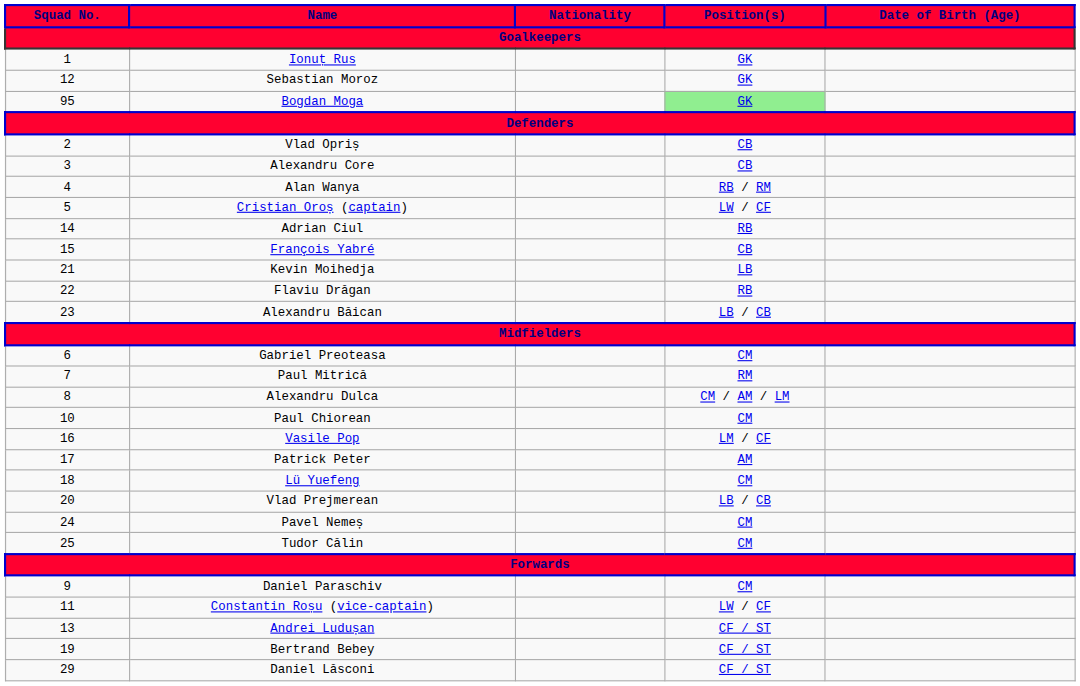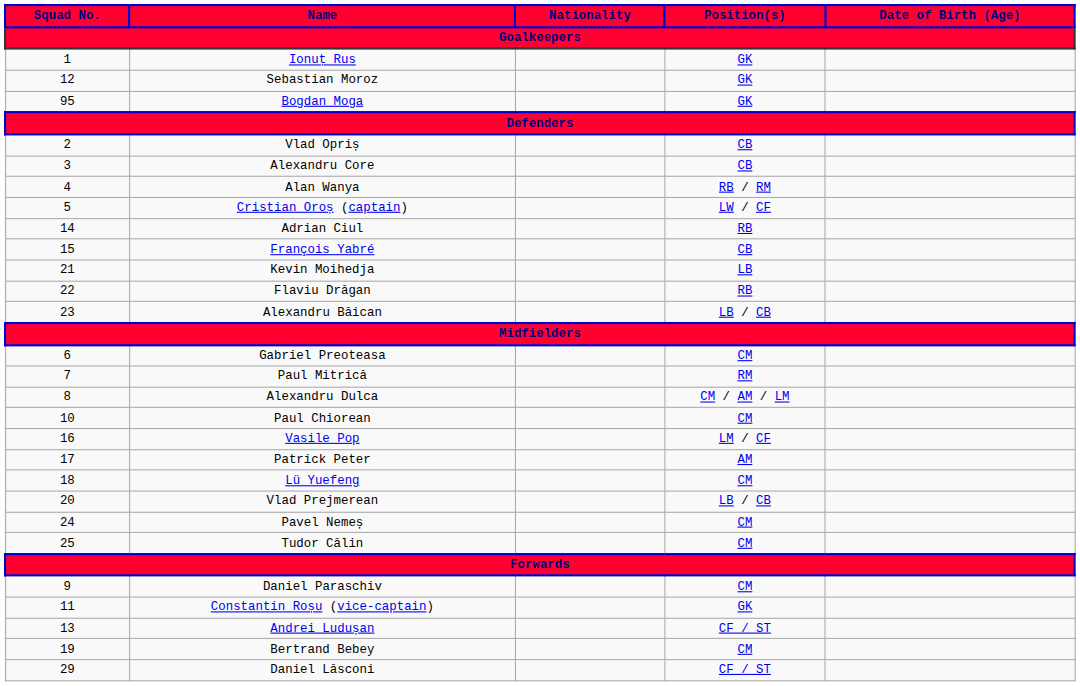 <table class="wikitable" style="text-align:center; font-size:90%; width:80%;">
 <tr>
 <th style="background:#FF0030;color:#000080;border:2px solid #0000CD;text-align:center;">Squad No.</th>
 <th style="background:#FF0030;color:#000080;border:2px solid #0000CD;text-align:center;">Name</th>
 <th style="background:#FF0030;color:#000080;border:2px solid #0000CD;text-align:center;">Nationality</th>
 <th style="background:#FF0030;color:#000080;border:2px solid #0000CD;text-align:center;">Position(s)</th>
 <th style="background:#FF0030;color:#000080;border:2px solid #0000CD;text-align:center;">Date of Birth (Age)</th>
 </tr>
 <tr>
 <th colspan="5" style="background:#FF0030;color:#000080;border:2px solid #373435;text-align:center;">Goalkeepers</th>
 </tr>
 <tr>
 <td>1</td>
 <td><a href='#'>Ionuț Rus</a></td>
 <td></td>
 <td><a href='#'>GK</a></td>
 <td></td>
 </tr>
 <tr>
 <td>12</td>
 <td>Sebastian Moroz</td>
 <td></td>
 <td><a href='#'>GK</a></td>
 <td></td>
 </tr>
 <tr>
 <td>95</td>
 <td><a href='#'>Bogdan Moga</a></td>
 <td></td>
-<td style="background: lightgreen;"><a href='#'>GK</a></td>
+<td><a href='#'>GK</a></td>
 <td></td>
 </tr>
 <tr>
 <th colspan="5" style="background:#FF0030;color:#000080;border:2px solid #0000CD;text-align:center;">Defenders</th>
 </tr>
 <tr>
 <td>2</td>
 <td>Vlad Opriș</td>
 <td></td>
 <td><a href='#'>CB</a></td>
 <td></td>
 </tr>
 <tr>
 <td>3</td>
 <td>Alexandru Core</td>
 <td></td>
 <td><a href='#'>CB</a></td>
 <td></td>
 </tr>
 <tr>
 <td>4</td>
 <td>Alan Wanya</td>
 <td></td>
 <td><a href='#'>RB</a> / <a href='#'>RM</a></td>
 <td></td>
 </tr>
 <tr>
 <td>5</td>
 <td><a href='#'>Cristian Oroș</a> (<a href='#'>captain</a>)</td>
 <td></td>
 <td><a href='#'>LW</a> / <a href='#'>CF</a></td>
 <td></td>
 </tr>
 <tr>
 <td>14</td>
 <td>Adrian Ciul</td>
 <td></td>
 <td><a href='#'>RB</a></td>
 <td></td>
 </tr>
 <tr>
 <td>15</td>
 <td><a href='#'>François Yabré</a></td>
 <td></td>
 <td><a href='#'>CB</a></td>
 <td></td>
 </tr>
 <tr>
 <td>21</td>
 <td>Kevin Moihedja</td>
 <td></td>
 <td><a href='#'>LB</a></td>
 <td></td>
 </tr>
 <tr>
 <td>22</td>
 <td>Flaviu Drăgan</td>
 <td></td>
 <td><a href='#'>RB</a></td>
 <td></td>
 </tr>
 <tr>
 <td>23</td>
 <td>Alexandru Băican</td>
 <td></td>
 <td><a href='#'>LB</a> / <a href='#'>CB</a></td>
 <td></td>
 </tr>
 <tr>
 <th colspan="5" style="background:#FF0030;color:#000080;border:2px solid #0000CD;">Midfielders</th>
 </tr>
 <tr>
 <td>6</td>
 <td>Gabriel Preoteasa</td>
 <td></td>
 <td><a href='#'>CM</a></td>
 <td></td>
 </tr>
 <tr>
 <td>7</td>
 <td>Paul Mitrică</td>
 <td></td>
 <td><a href='#'>RM</a></td>
 <td></td>
 </tr>
 <tr>
 <td>8</td>
 <td>Alexandru Dulca</td>
 <td></td>
 <td><a href='#'>CM</a> / <a href='#'>AM</a> / <a href='#'>LM</a></td>
 <td></td>
 </tr>
 <tr>
 <td>10</td>
 <td>Paul Chiorean</td>
 <td></td>
 <td><a href='#'>CM</a></td>
 <td></td>
 </tr>
 <tr>
 <td>16</td>
 <td><a href='#'>Vasile Pop</a></td>
 <td></td>
 <td><a href='#'>LM</a> / <a href='#'>CF</a></td>
 <td></td>
 </tr>
 <tr>
 <td>17</td>
 <td>Patrick Peter</td>
 <td></td>
 <td><a href='#'>AM</a></td>
 <td></td>
 </tr>
 <tr>
 <td>18</td>
 <td><a href='#'>Lü Yuefeng</a></td>
 <td></td>
 <td><a href='#'>CM</a></td>
 <td></td>
 </tr>
 <tr>
 <td>20</td>
 <td>Vlad Prejmerean</td>
 <td></td>
 <td><a href='#'>LB</a> / <a href='#'>CB</a></td>
 <td></td>
 </tr>
 <tr>
 <td>24</td>
 <td>Pavel Nemeș</td>
 <td></td>
 <td><a href='#'>CM</a></td>
 <td></td>
 </tr>
 <tr>
 <td>25</td>
 <td>Tudor Călin</td>
 <td></td>
 <td><a href='#'>CM</a></td>
 <td></td>
 </tr>
 <tr>
 </tr>
 <tr>
 <th colspan="5" style="background:#FF0030;color:#000080;border:2px solid #0000CD;">Forwards</th>
 </tr>
 <tr>
 <td>9</td>
 <td>Daniel Paraschiv</td>
 <td></td>
 <td><a href='#'>CM</a></td>
 <td></td>
 </tr>
 <tr>
 <td>11</td>
 <td><a href='#'>Constantin Roșu</a> (<a href='#'>vice-captain</a>)</td>
 <td></td>
-<td><a href='#'>LW</a> / <a href='#'>CF</a></td>
+<td><a href='#'>GK</a></td>
 <td></td>
 </tr>
 <tr>
 <td>13</td>
 <td><a href='#'>Andrei Ludușan</a></td>
 <td></td>
 <td><a href='#'>CF / ST</a></td>
 <td></td>
 </tr>
 <tr>
 <td>19</td>
 <td>Bertrand Bebey</td>
 <td></td>
-<td><a href='#'>CF / ST</a></td>
+<td><a href='#'>CM</a></td>
 <td></td>
 </tr>
 <tr>
 <td>29</td>
 <td>Daniel Lăsconi</td>
 <td></td>
 <td><a href='#'>CF / ST</a></td>
 <td></td>
 </tr>
 </table>
